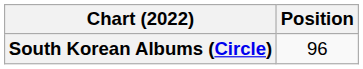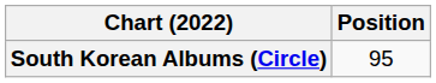 <table class="wikitable plainrowheaders" style="text-align:center">
 <tr>
 <th scope="col">Chart (2022)</th>
 <th scope="col">Position</th>
 </tr>
 <tr>
 <th scope="row">South Korean Albums (<a href='#'>Circle</a>)</th>
-<td>96</td>
+<td>95</td>
 </tr>
 </table>
